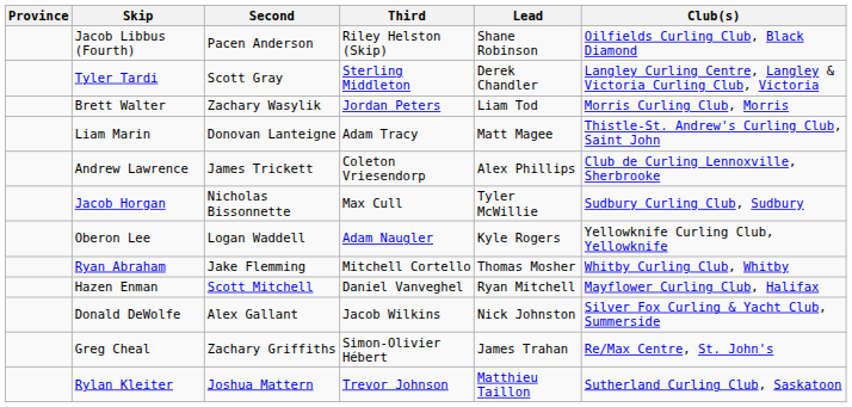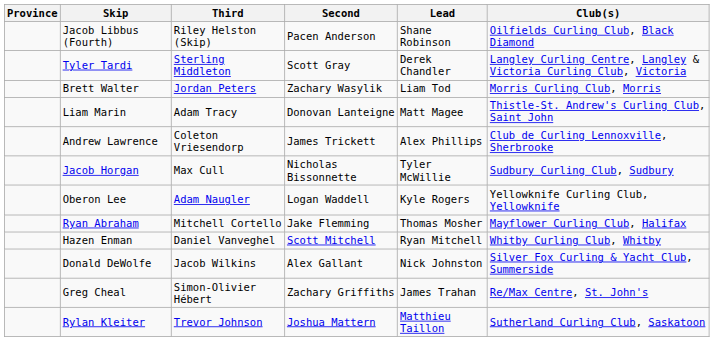 <table class="wikitable">
 <tr>
 <th>Province</th>
 <th>Skip</th>
+<th>Third</th>
 <th>Second</th>
-<th>Third</th>
 <th>Lead</th>
 <th>Club(s)</th>
 </tr>
 <tr>
 <td></td>
 <td>Jacob Libbus (Fourth)</td>
+<td>Riley Helston (Skip)</td>
 <td>Pacen Anderson</td>
-<td>Riley Helston (Skip)</td>
 <td>Shane Robinson</td>
 <td><a href='#'>Oilfields Curling Club</a>, <a href='#'>Black Diamond</a></td>
 </tr>
 <tr>
 <td></td>
 <td><a href='#'>Tyler Tardi</a></td>
+<td><a href='#'>Sterling Middleton</a></td>
 <td>Scott Gray</td>
-<td><a href='#'>Sterling Middleton</a></td>
 <td>Derek Chandler</td>
 <td><a href='#'>Langley Curling Centre</a>, <a href='#'>Langley</a> & <br> <a href='#'>Victoria Curling Club</a>, <a href='#'>Victoria</a></td>
 </tr>
 <tr>
 <td></td>
 <td>Brett Walter</td>
+<td><a href='#'>Jordan Peters</a></td>
 <td>Zachary Wasylik</td>
-<td><a href='#'>Jordan Peters</a></td>
 <td>Liam Tod</td>
 <td><a href='#'>Morris Curling Club</a>, <a href='#'>Morris</a></td>
 </tr>
 <tr>
 <td></td>
 <td>Liam Marin</td>
+<td>Adam Tracy</td>
 <td>Donovan Lanteigne</td>
-<td>Adam Tracy</td>
 <td>Matt Magee</td>
 <td><a href='#'>Thistle-St. Andrew's Curling Club</a>, <a href='#'>Saint John</a></td>
 </tr>
 <tr>
 <td></td>
 <td>Andrew Lawrence</td>
+<td>Coleton Vriesendorp</td>
 <td>James Trickett</td>
-<td>Coleton Vriesendorp</td>
 <td>Alex Phillips</td>
 <td><a href='#'>Club de Curling Lennoxville</a>, <a href='#'>Sherbrooke</a></td>
 </tr>
 <tr>
 <td></td>
 <td><a href='#'>Jacob Horgan</a></td>
+<td>Max Cull</td>
 <td>Nicholas Bissonnette</td>
-<td>Max Cull</td>
 <td>Tyler McWillie</td>
 <td><a href='#'>Sudbury Curling Club</a>, <a href='#'>Sudbury</a></td>
 </tr>
 <tr>
 <td></td>
 <td>Oberon Lee</td>
+<td><a href='#'>Adam Naugler</a></td>
 <td>Logan Waddell</td>
-<td><a href='#'>Adam Naugler</a></td>
 <td>Kyle Rogers</td>
 <td>Yellowknife Curling Club, <a href='#'>Yellowknife</a></td>
 </tr>
 <tr>
 <td></td>
 <td><a href='#'>Ryan Abraham</a></td>
+<td>Mitchell Cortello</td>
 <td>Jake Flemming</td>
-<td>Mitchell Cortello</td>
 <td>Thomas Mosher</td>
+<td><a href='#'>Mayflower Curling Club</a>, <a href='#'>Halifax</a></td>
+</tr>
+<tr>
+<td></td>
+<td>Hazen Enman</td>
+<td>Daniel Vanveghel</td>
+<td><a href='#'>Scott Mitchell</a></td>
+<td>Ryan Mitchell</td>
 <td><a href='#'>Whitby Curling Club</a>, <a href='#'>Whitby</a></td>
 </tr>
 <tr>
 <td></td>
-<td>Hazen Enman</td>
-<td><a href='#'>Scott Mitchell</a></td>
-<td>Daniel Vanveghel</td>
-<td>Ryan Mitchell</td>
-<td><a href='#'>Mayflower Curling Club</a>, <a href='#'>Halifax</a></td>
-</tr>
-<tr>
-<td></td>
 <td>Donald DeWolfe</td>
+<td>Jacob Wilkins</td>
 <td>Alex Gallant</td>
-<td>Jacob Wilkins</td>
 <td>Nick Johnston</td>
 <td><a href='#'>Silver Fox Curling & Yacht Club</a>, <a href='#'>Summerside</a></td>
 </tr>
 <tr>
 <td></td>
 <td>Greg Cheal</td>
+<td>Simon-Olivier Hébert</td>
 <td>Zachary Griffiths</td>
-<td>Simon-Olivier Hébert</td>
 <td>James Trahan</td>
 <td><a href='#'>Re/Max Centre</a>, <a href='#'>St. John's</a></td>
 </tr>
 <tr>
 <td></td>
 <td><a href='#'>Rylan Kleiter</a></td>
+<td><a href='#'>Trevor Johnson</a></td>
 <td><a href='#'>Joshua Mattern</a></td>
-<td><a href='#'>Trevor Johnson</a></td>
 <td><a href='#'>Matthieu Taillon</a></td>
 <td><a href='#'>Sutherland Curling Club</a>, <a href='#'>Saskatoon</a></td>
 </tr>
 </table>
